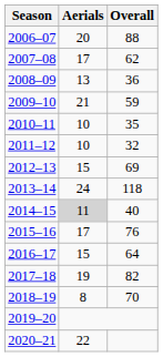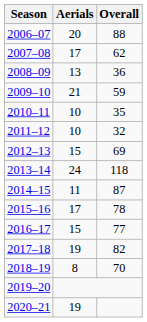 <table class="wikitable sortable" style="text-align: center;">
 <tr>
 <th>Season</th>
 <th>Aerials</th>
 <th>Overall</th>
 </tr>
 <tr>
 <td style="text-align:left;"><a href='#'>2006–07</a></td>
 <td>20</td>
 <td>88</td>
 </tr>
 <tr>
 <td style="text-align:left;"><a href='#'>2007–08</a></td>
 <td>17</td>
 <td>62</td>
 </tr>
 <tr>
 <td style="text-align:left;"><a href='#'>2008–09</a></td>
 <td>13</td>
 <td>36</td>
 </tr>
 <tr>
 <td style="text-align:left;"><a href='#'>2009–10</a></td>
 <td>21</td>
 <td>59</td>
 </tr>
 <tr>
 <td style="text-align:left;"><a href='#'>2010–11</a></td>
 <td>10</td>
 <td>35</td>
 </tr>
 <tr>
 <td style="text-align:left;"><a href='#'>2011–12</a></td>
 <td>10</td>
 <td>32</td>
 </tr>
 <tr>
 <td style="text-align:left;"><a href='#'>2012–13</a></td>
 <td>15</td>
 <td>69</td>
 </tr>
 <tr>
 <td style="text-align:left;"><a href='#'>2013–14</a></td>
 <td>24</td>
 <td>118</td>
 </tr>
 <tr>
 <td style="text-align:left;"><a href='#'>2014–15</a></td>
-<td style="background: lightgrey;">11</td>
-<td>40</td>
+<td>11</td>
+<td>87</td>
 </tr>
 <tr>
 <td style="text-align:left;"><a href='#'>2015–16</a></td>
 <td>17</td>
-<td>76</td>
+<td>78</td>
 </tr>
 <tr>
 <td style="text-align:left;"><a href='#'>2016–17</a></td>
 <td>15</td>
-<td>64</td>
+<td>77</td>
 </tr>
 <tr>
 <td style="text-align:left;"><a href='#'>2017–18</a></td>
 <td>19</td>
 <td>82</td>
 </tr>
 <tr>
 <td style="text-align:left;"><a href='#'>2018–19</a></td>
 <td>8</td>
 <td>70</td>
 </tr>
 <tr>
 <td style="text-align:left;"><a href='#'>2019–20</a></td>
 <td colspan="2"></td>
 </tr>
 <tr>
 <td style="text-align:left;"><a href='#'>2020–21</a></td>
-<td>22</td>
+<td>19</td>
 <td></td>
 </tr>
 </table>
